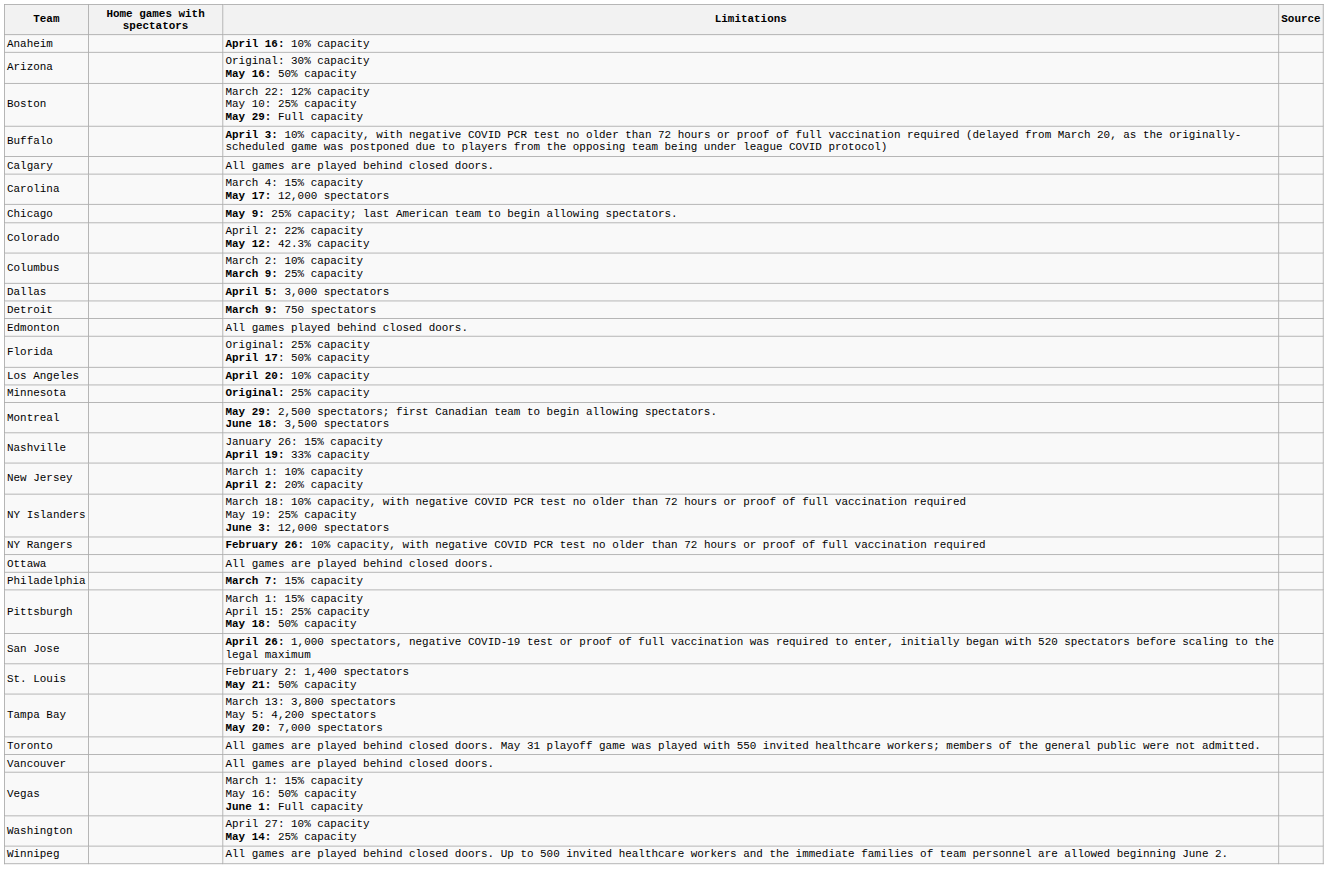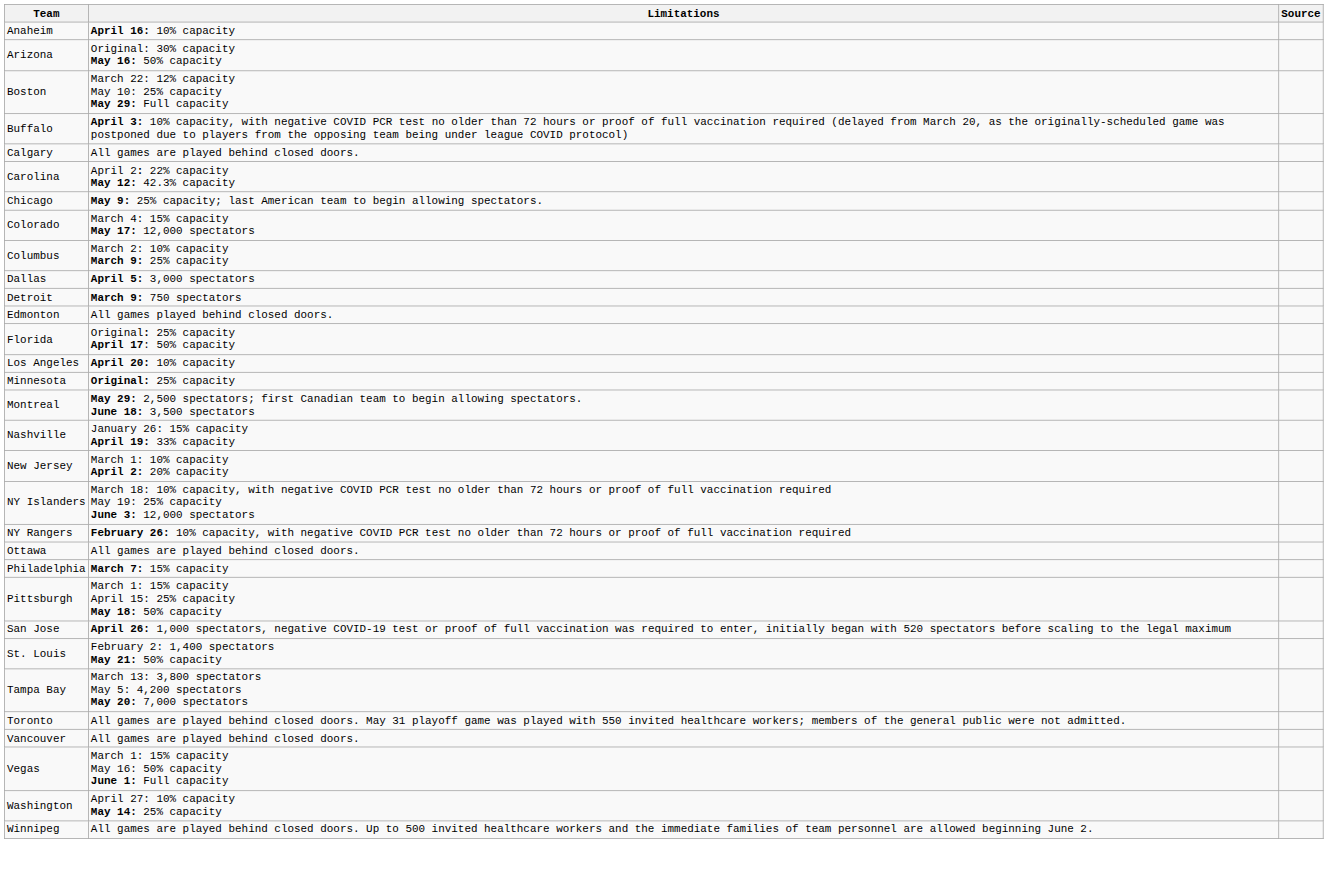 <table class="wikitable sortable">
 <tr>
 <th>Team</th>
-<th>Home games with spectators</th>
 <th>Limitations</th>
 <th>Source</th>
 </tr>
 <tr>
 <td>Anaheim</td>
-<td></td>
 <td><strong>April 16:</strong> 10% capacity</td>
 <td></td>
 </tr>
 <tr>
 <td>Arizona</td>
-<td></td>
 <td>Original: 30% capacity<br><strong>May 16:</strong> 50% capacity</td>
 <td></td>
 </tr>
 <tr>
 <td>Boston</td>
-<td></td>
 <td>March 22: 12% capacity<br>May 10: 25% capacity<br><strong>May 29:</strong> Full capacity</td>
 <td></td>
 </tr>
 <tr>
 <td>Buffalo</td>
-<td></td>
 <td><strong>April 3:</strong> 10% capacity, with negative COVID PCR test no older than 72 hours or proof of full vaccination required (delayed from March 20, as the originally-scheduled game was postponed due to players from the opposing team being under league COVID protocol)</td>
 <td></td>
 </tr>
 <tr>
 <td>Calgary</td>
-<td></td>
 <td>All games are played behind closed doors.</td>
 <td></td>
 </tr>
 <tr>
 <td>Carolina</td>
-<td></td>
-<td>March 4: 15% capacity<br><strong>May 17:</strong> 12,000 spectators</td>
+<td>April 2<strong>:</strong> 22% capacity<br><strong>May 12:</strong> 42.3% capacity</td>
 <td></td>
 </tr>
 <tr>
 <td>Chicago</td>
-<td></td>
 <td><strong>May 9:</strong> 25% capacity; last American team to begin allowing spectators.</td>
 <td></td>
 </tr>
 <tr>
 <td>Colorado</td>
-<td></td>
-<td>April 2<strong>:</strong> 22% capacity<br><strong>May 12:</strong> 42.3% capacity</td>
+<td>March 4: 15% capacity<br><strong>May 17:</strong> 12,000 spectators</td>
 <td></td>
 </tr>
 <tr>
 <td>Columbus</td>
-<td></td>
 <td>March 2: 10% capacity<br><strong>March 9:</strong> 25% capacity</td>
 <td></td>
 </tr>
 <tr>
 <td>Dallas</td>
-<td></td>
 <td><strong>April 5:</strong> 3,000 spectators</td>
 <td></td>
 </tr>
 <tr>
 <td>Detroit</td>
-<td></td>
 <td><strong>March 9:</strong> 750 spectators</td>
 <td></td>
 </tr>
 <tr>
 <td>Edmonton</td>
-<td></td>
 <td>All games played behind closed doors.</td>
 <td></td>
 </tr>
 <tr>
 <td>Florida</td>
-<td></td>
 <td>Original<strong>:</strong> 25% capacity<br><strong>April 17</strong>: 50% capacity</td>
 <td></td>
 </tr>
 <tr>
 <td>Los Angeles</td>
-<td></td>
 <td><strong>April 20:</strong> 10% capacity</td>
 <td></td>
 </tr>
 <tr>
 <td>Minnesota</td>
-<td></td>
 <td><strong>Original:</strong> 25% capacity</td>
 <td></td>
 </tr>
 <tr>
 <td>Montreal</td>
-<td></td>
 <td><strong>May 29:</strong> 2,500 spectators; first Canadian team to begin allowing spectators.<br><strong>June 18:</strong> 3,500 spectators</td>
 <td></td>
 </tr>
 <tr>
 <td>Nashville</td>
-<td></td>
 <td>January 26: 15% capacity<br><strong>April 19:</strong> 33% capacity</td>
 <td></td>
 </tr>
 <tr>
 <td>New Jersey</td>
-<td></td>
 <td>March 1: 10% capacity<br><strong>April 2:</strong> 20% capacity</td>
 <td></td>
 </tr>
 <tr>
 <td>NY Islanders</td>
-<td></td>
 <td>March 18: 10% capacity, with negative COVID PCR test no older than 72 hours or proof of full vaccination required<br>May 19: 25% capacity<br><strong>June 3:</strong> 12,000 spectators</td>
 <td></td>
 </tr>
 <tr>
 <td>NY Rangers</td>
-<td></td>
 <td><strong>February 26:</strong> 10% capacity, with negative COVID PCR test no older than 72 hours or proof of full vaccination required</td>
 <td></td>
 </tr>
 <tr>
 <td>Ottawa</td>
-<td></td>
 <td>All games are played behind closed doors.</td>
 <td></td>
 </tr>
 <tr>
 <td>Philadelphia</td>
-<td></td>
 <td><strong>March 7:</strong> 15% capacity</td>
 <td></td>
 </tr>
 <tr>
 <td>Pittsburgh</td>
-<td></td>
 <td>March 1: 15% capacity<br>April 15: 25% capacity<br><strong>May 18:</strong> 50% capacity</td>
 <td></td>
 </tr>
 <tr>
 <td>San Jose</td>
-<td></td>
 <td><strong>April 26:</strong> 1,000 spectators, negative COVID-19 test or proof of full vaccination was required to enter, initially began with 520 spectators before scaling to the legal maximum</td>
 <td></td>
 </tr>
 <tr>
 <td>St. Louis</td>
-<td></td>
 <td>February 2: 1,400 spectators<br><strong>May 21:</strong> 50% capacity</td>
 <td></td>
 </tr>
 <tr>
 <td>Tampa Bay</td>
-<td></td>
 <td>March 13: 3,800 spectators<br>May 5: 4,200 spectators<br><strong>May 20:</strong> 7,000 spectators</td>
 <td></td>
 </tr>
 <tr>
 <td>Toronto</td>
-<td></td>
 <td>All games are played behind closed doors. May 31 playoff game was played with 550 invited healthcare workers; members of the general public were not admitted.</td>
 <td></td>
 </tr>
 <tr>
 <td>Vancouver</td>
-<td></td>
 <td>All games are played behind closed doors.</td>
 <td></td>
 </tr>
 <tr>
 <td>Vegas</td>
-<td></td>
 <td>March 1: 15% capacity<br>May 16: 50% capacity<br><strong>June 1:</strong> Full capacity</td>
 <td></td>
 </tr>
 <tr>
 <td>Washington</td>
-<td></td>
 <td>April 27: 10% capacity<br><strong>May 14:</strong> 25% capacity</td>
 <td></td>
 </tr>
 <tr>
 <td>Winnipeg</td>
-<td></td>
 <td>All games are played behind closed doors. Up to 500 invited healthcare workers and the immediate families of team personnel are allowed beginning June 2.</td>
 <td></td>
 </tr>
 </table>
